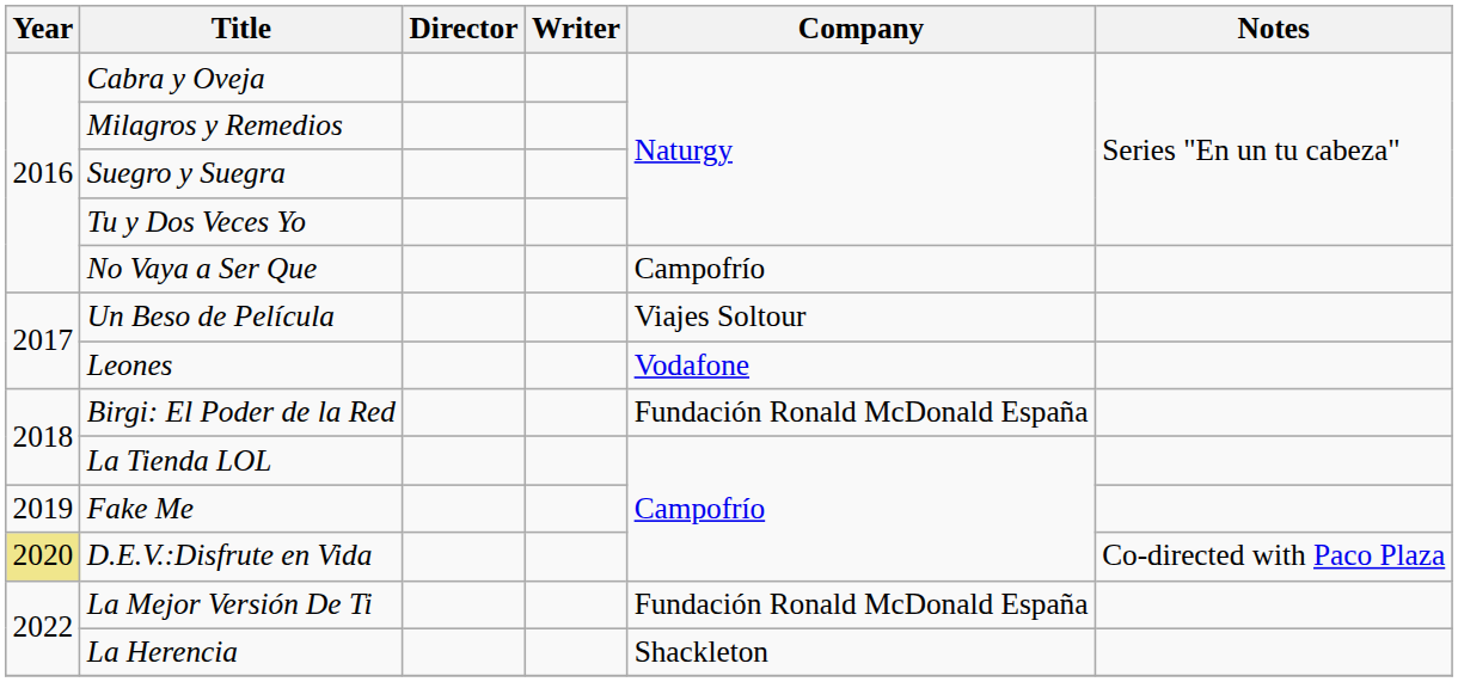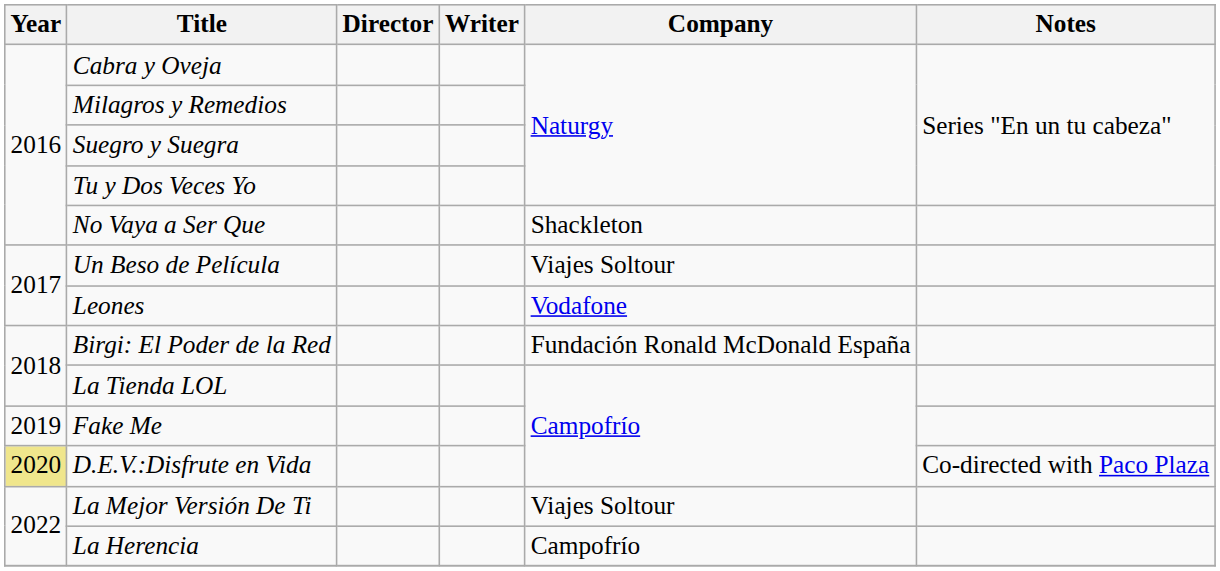 <table class="wikitable sortable">
 <tr>
 <th>Year</th>
 <th>Title</th>
 <th>Director</th>
 <th>Writer</th>
 <th>Company</th>
 <th>Notes</th>
 </tr>
 <tr>
 <td rowspan=5>2016</td>
 <td><em>Cabra y Oveja</em></td>
 <td></td>
 <td></td>
 <td rowspan=4><a href='#'>Naturgy</a></td>
 <td rowspan=4>Series "En un tu cabeza"</td>
 </tr>
 <tr>
 <td><em>Milagros y Remedios</em></td>
 <td></td>
 <td></td>
 </tr>
 <tr>
 <td><em>Suegro y Suegra</em></td>
 <td></td>
 <td></td>
 </tr>
 <tr>
 <td><em>Tu y Dos Veces Yo</em></td>
 <td></td>
 <td></td>
 </tr>
 <tr>
 <td><em>No Vaya a Ser Que</em></td>
 <td></td>
 <td></td>
-<td>Campofrío</td>
+<td>Shackleton</td>
 <td></td>
 </tr>
 <tr>
 <td rowspan=2>2017</td>
 <td><em>Un Beso de Película</em></td>
 <td></td>
 <td></td>
 <td>Viajes Soltour</td>
 <td></td>
 </tr>
 <tr>
 <td><em>Leones</em></td>
 <td></td>
 <td></td>
 <td><a href='#'>Vodafone</a></td>
 <td></td>
 </tr>
 <tr>
 <td rowspan=2>2018</td>
 <td><em>Birgi: El Poder de la Red</em></td>
 <td></td>
 <td></td>
 <td>Fundación Ronald McDonald España</td>
 <td></td>
 </tr>
 <tr>
 <td><em>La Tienda LOL</em></td>
 <td></td>
 <td></td>
 <td rowspan=3><a href='#'>Campofrío</a></td>
 <td></td>
 </tr>
 <tr>
 <td>2019</td>
 <td><em>Fake Me</em></td>
 <td></td>
 <td></td>
 <td></td>
 </tr>
 <tr>
 <td style="background: khaki;">2020</td>
 <td><em>D.E.V.:Disfrute en Vida</em></td>
 <td></td>
 <td></td>
 <td>Co-directed with <a href='#'>Paco Plaza</a></td>
 </tr>
 <tr>
 <td rowspan=2>2022</td>
 <td><em>La Mejor Versión De Ti</em></td>
 <td></td>
 <td></td>
-<td>Fundación Ronald McDonald España</td>
+<td>Viajes Soltour</td>
 <td></td>
 </tr>
 <tr>
 <td><em>La Herencia</em></td>
 <td></td>
 <td></td>
-<td>Shackleton</td>
+<td>Campofrío</td>
 <td></td>
 </tr>
 <tr>
 </tr>
 </table>
